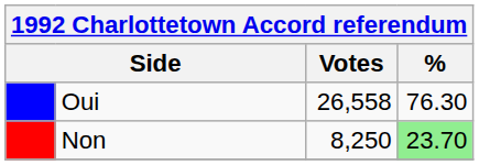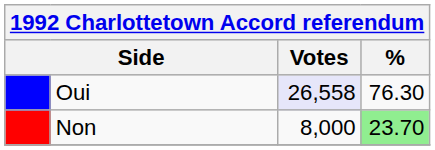 <table class="wikitable" style="font-size: 95%; clear:both">
 <tr style="background-color:#E9E9E9">
 <th colspan=4><a href='#'>1992 Charlottetown Accord referendum</a></th>
 </tr>
 <tr style="background-color:#E9E9E9">
 <th colspan=2 style="width: 130px">Side</th>
 <th style="width: 50px">Votes</th>
 <th style="width: 40px">%</th>
 </tr>
 <tr>
 <td bgcolor="blue"></td>
 <td>Oui</td>
-<td align="right">26,558</td>
+<td align="right" style="background: lavender;">26,558</td>
 <td align="right">76.30</td>
 </tr>
 <tr>
 <td bgcolor="red"></td>
 <td>Non</td>
-<td align="right">8,250</td>
+<td align="right">8,000</td>
 <td align="right" style="background: lightgreen;">23.70</td>
 </tr>
 <tr>
 </tr>
 </table>
